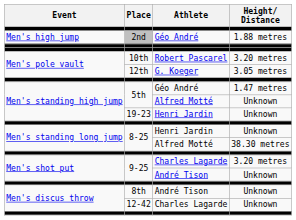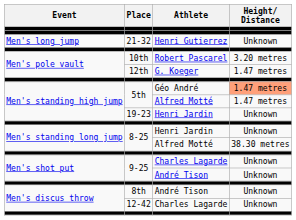 <table class=wikitable>
 <tr>
 <th>Event</th>
 <th>Place</th>
 <th>Athlete</th>
 <th>Height/<br>Distance</th>
 </tr>
 <tr bgcolor=black>
 <td></td>
 <td></td>
 <td></td>
 <td></td>
 </tr>
-<tr align=center>
-<td align=left><a href='#'>Men's high jump</a></td>
-<td bgcolor=silver>2nd</td>
-<td align=left><a href='#'>Géo André</a></td>
-<td>1.88 metres</td>
-</tr>
 <tr bgcolor=black>
 <td></td>
 <td></td>
 <td></td>
 <td></td>
+</tr>
+<tr align=center>
+<td align=left><a href='#'>Men's long jump</a></td>
+<td>21-32</td>
+<td align=left><a href='#'>Henri Gutierrez</a></td>
+<td>Unknown</td>
 </tr>
 <tr bgcolor=black>
 <td></td>
 <td></td>
 <td></td>
 <td></td>
 </tr>
 <tr align=center>
 <td rowspan=2 align=left><a href='#'>Men's pole vault</a></td>
 <td>10th</td>
 <td align=left><a href='#'>Robert Pascarel</a></td>
 <td>3.20 metres</td>
 </tr>
 <tr align=center>
 <td>12th</td>
 <td align=left><a href='#'>G. Koeger</a></td>
-<td>3.05 metres</td>
+<td>1.47 metres</td>
 </tr>
 <tr bgcolor=black>
 <td></td>
 <td></td>
 <td></td>
 <td></td>
 </tr>
 <tr align=center>
 <td rowspan=3 align=left><a href='#'>Men's standing high jump</a></td>
 <td rowspan=2>5th</td>
 <td align=left>Géo André</td>
-<td>1.47 metres</td>
+<td style="background: lightsalmon;">1.47 metres</td>
 </tr>
 <tr align=center>
 <td align=left><a href='#'>Alfred Motté</a></td>
-<td>Unknown</td>
+<td>1.47 metres</td>
 </tr>
 <tr align=center>
 <td>19-23</td>
 <td align=left><a href='#'>Henri Jardin</a></td>
 <td>Unknown</td>
 </tr>
 <tr bgcolor=black>
 <td></td>
 <td></td>
 <td></td>
 <td></td>
 </tr>
 <tr align=center>
 <td rowspan=2 align=left><a href='#'>Men's standing long jump</a></td>
 <td rowspan=2>8-25</td>
 <td align=left>Henri Jardin</td>
 <td>Unknown</td>
 </tr>
 <tr align=center>
 <td align=left>Alfred Motté</td>
 <td>38.30 metres</td>
 </tr>
 <tr bgcolor=black>
 <td></td>
 <td></td>
 <td></td>
 <td></td>
 </tr>
 <tr align=center>
 <td rowspan=2 align=left><a href='#'>Men's shot put</a></td>
 <td rowspan=2>9-25</td>
 <td align=left><a href='#'>Charles Lagarde</a></td>
-<td>3.20 metres</td>
+<td>Unknown</td>
 </tr>
 <tr align=center>
 <td align=left><a href='#'>André Tison</a></td>
 <td>Unknown</td>
 </tr>
 <tr bgcolor=black>
 <td></td>
 <td></td>
 <td></td>
 <td></td>
 </tr>
 <tr align=center>
 <td rowspan=2 align=left><a href='#'>Men's discus throw</a></td>
 <td>8th</td>
 <td align=left>André Tison</td>
 <td>Unknown</td>
 </tr>
 <tr align=center>
 <td>12-42</td>
 <td align=left>Charles Lagarde</td>
 <td>Unknown</td>
 </tr>
 <tr bgcolor=black>
 <td></td>
 <td></td>
 <td></td>
 <td></td>
 </tr>
 </table>
